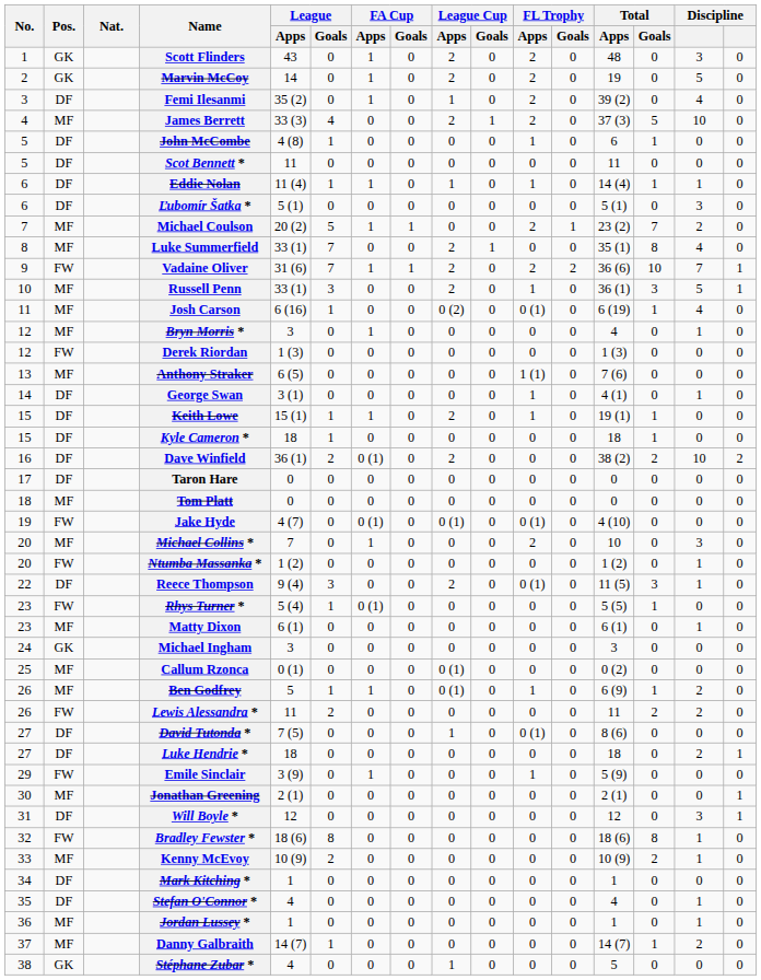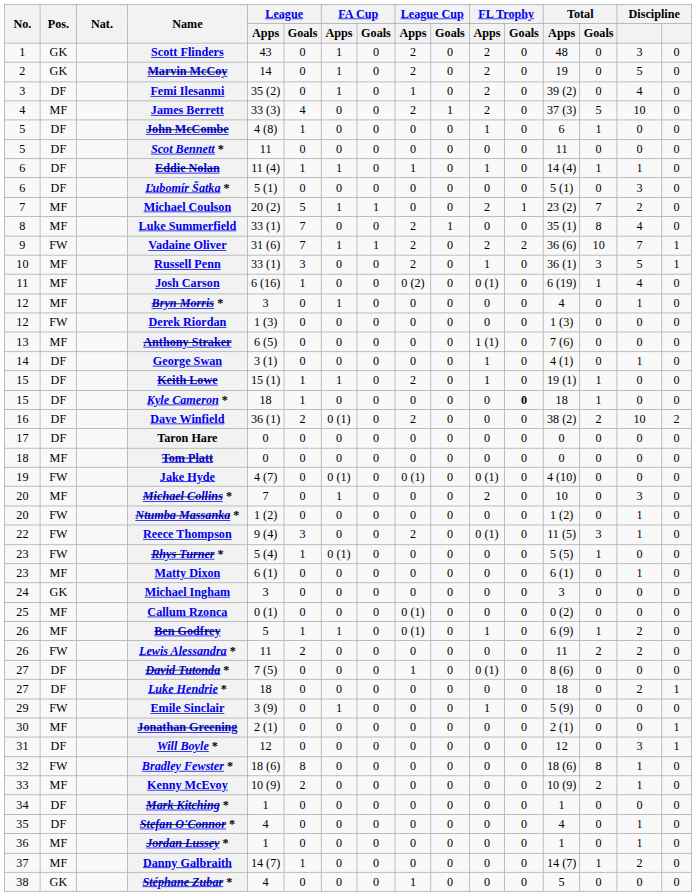 <table class="wikitable plainrowheaders" style="text-align:center">
 <tr>
 <th rowspan=2 width=40>No.</th>
 <th rowspan=2 width=40>Pos.</th>
 <th rowspan=2 width=60>Nat.</th>
 <th rowspan=2 width=150 scope=col>Name</th>
 <th colspan=2 width=90><a href='#'>League</a></th>
 <th colspan=2 width=90><a href='#'>FA Cup</a></th>
 <th colspan=2 width=90><a href='#'>League Cup</a></th>
 <th colspan=2 width=90><a href='#'>FL Trophy</a></th>
 <th colspan=2 width=90>Total</th>
 <th colspan=2 width=90>Discipline</th>
 </tr>
 <tr>
 <th scope=col>Apps</th>
 <th scope=col>Goals</th>
 <th scope=col>Apps</th>
 <th scope=col>Goals</th>
 <th scope=col>Apps</th>
 <th scope=col>Goals</th>
 <th scope=col>Apps</th>
 <th scope=col>Goals</th>
 <th scope=col>Apps</th>
 <th scope=col>Goals</th>
 <th scope=col></th>
 <th scope=col></th>
 </tr>
 <tr>
 <td>1</td>
 <td>GK</td>
 <td align=left></td>
 <th scope=row><a href='#'>Scott Flinders</a></th>
 <td>43</td>
 <td>0</td>
 <td>1</td>
 <td>0</td>
 <td>2</td>
 <td>0</td>
 <td>2</td>
 <td>0</td>
 <td>48</td>
 <td>0</td>
 <td>3</td>
 <td>0</td>
 </tr>
 <tr>
 <td>2</td>
 <td>GK</td>
 <td align=left></td>
 <th scope=row><s><a href='#'>Marvin McCoy</a></s> </th>
 <td>14</td>
 <td>0</td>
 <td>1</td>
 <td>0</td>
 <td>2</td>
 <td>0</td>
 <td>2</td>
 <td>0</td>
 <td>19</td>
 <td>0</td>
 <td>5</td>
 <td>0</td>
 </tr>
 <tr>
 <td>3</td>
 <td>DF</td>
 <td align=left></td>
 <th scope=row><a href='#'>Femi Ilesanmi</a></th>
 <td>35 (2)</td>
 <td>0</td>
 <td>1</td>
 <td>0</td>
 <td>1</td>
 <td>0</td>
 <td>2</td>
 <td>0</td>
 <td>39 (2)</td>
 <td>0</td>
 <td>4</td>
 <td>0</td>
 </tr>
 <tr>
 <td>4</td>
 <td>MF</td>
 <td align=left></td>
 <th scope=row><a href='#'>James Berrett</a></th>
 <td>33 (3)</td>
 <td>4</td>
 <td>0</td>
 <td>0</td>
 <td>2</td>
 <td>1</td>
 <td>2</td>
 <td>0</td>
 <td>37 (3)</td>
 <td>5</td>
 <td>10</td>
 <td>0</td>
 </tr>
 <tr>
 <td>5</td>
 <td>DF</td>
 <td align=left></td>
 <th scope=row><s><a href='#'>John McCombe</a></s> </th>
 <td>4 (8)</td>
 <td>1</td>
 <td>0</td>
 <td>0</td>
 <td>0</td>
 <td>0</td>
 <td>1</td>
 <td>0</td>
 <td>6</td>
 <td>1</td>
 <td>0</td>
 <td>0</td>
 </tr>
 <tr>
 <td>5</td>
 <td>DF</td>
 <td align=left></td>
 <th scope=row><em><a href='#'>Scot Bennett</a></em> *</th>
 <td>11</td>
 <td>0</td>
 <td>0</td>
 <td>0</td>
 <td>0</td>
 <td>0</td>
 <td>0</td>
 <td>0</td>
 <td>11</td>
 <td>0</td>
 <td>0</td>
 <td>0</td>
 </tr>
 <tr>
 <td>6</td>
 <td>DF</td>
 <td align=left></td>
 <th scope=row><s><a href='#'>Eddie Nolan</a></s> </th>
 <td>11 (4)</td>
 <td>1</td>
 <td>1</td>
 <td>0</td>
 <td>1</td>
 <td>0</td>
 <td>1</td>
 <td>0</td>
 <td>14 (4)</td>
 <td>1</td>
 <td>1</td>
 <td>0</td>
 </tr>
 <tr>
 <td>6</td>
 <td>DF</td>
 <td align=left></td>
 <th scope=row><em><a href='#'>Ľubomír Šatka</a></em> *</th>
 <td>5 (1)</td>
 <td>0</td>
 <td>0</td>
 <td>0</td>
 <td>0</td>
 <td>0</td>
 <td>0</td>
 <td>0</td>
 <td>5 (1)</td>
 <td>0</td>
 <td>3</td>
 <td>0</td>
 </tr>
 <tr>
 <td>7</td>
 <td>MF</td>
 <td align=left></td>
 <th scope=row><a href='#'>Michael Coulson</a></th>
 <td>20 (2)</td>
 <td>5</td>
 <td>1</td>
 <td>1</td>
 <td>0</td>
 <td>0</td>
 <td>2</td>
 <td>1</td>
 <td>23 (2)</td>
 <td>7</td>
 <td>2</td>
 <td>0</td>
 </tr>
 <tr>
 <td>8</td>
 <td>MF</td>
 <td align=left></td>
 <th scope=row><a href='#'>Luke Summerfield</a></th>
 <td>33 (1)</td>
 <td>7</td>
 <td>0</td>
 <td>0</td>
 <td>2</td>
 <td>1</td>
 <td>0</td>
 <td>0</td>
 <td>35 (1)</td>
 <td>8</td>
 <td>4</td>
 <td>0</td>
 </tr>
 <tr>
 <td>9</td>
 <td>FW</td>
 <td align=left></td>
 <th scope=row><a href='#'>Vadaine Oliver</a></th>
 <td>31 (6)</td>
 <td>7</td>
 <td>1</td>
 <td>1</td>
 <td>2</td>
 <td>0</td>
 <td>2</td>
 <td>2</td>
 <td>36 (6)</td>
 <td>10</td>
 <td>7</td>
 <td>1</td>
 </tr>
 <tr>
 <td>10</td>
 <td>MF</td>
 <td align=left></td>
 <th scope=row><a href='#'>Russell Penn</a></th>
 <td>33 (1)</td>
 <td>3</td>
 <td>0</td>
 <td>0</td>
 <td>2</td>
 <td>0</td>
 <td>1</td>
 <td>0</td>
 <td>36 (1)</td>
 <td>3</td>
 <td>5</td>
 <td>1</td>
 </tr>
 <tr>
 <td>11</td>
 <td>MF</td>
 <td align=left></td>
 <th scope=row><a href='#'>Josh Carson</a></th>
 <td>6 (16)</td>
 <td>1</td>
 <td>0</td>
 <td>0</td>
 <td>0 (2)</td>
 <td>0</td>
 <td>0 (1)</td>
 <td>0</td>
 <td>6 (19)</td>
 <td>1</td>
 <td>4</td>
 <td>0</td>
 </tr>
 <tr>
 <td>12</td>
 <td>MF</td>
 <td align=left></td>
 <th scope=row><s><em><a href='#'>Bryn Morris</a></em></s> * </th>
 <td>3</td>
 <td>0</td>
 <td>1</td>
 <td>0</td>
 <td>0</td>
 <td>0</td>
 <td>0</td>
 <td>0</td>
 <td>4</td>
 <td>0</td>
 <td>1</td>
 <td>0</td>
 </tr>
 <tr>
 <td>12</td>
 <td>FW</td>
 <td align=left></td>
 <th scope=row><a href='#'>Derek Riordan</a></th>
 <td>1 (3)</td>
 <td>0</td>
 <td>0</td>
 <td>0</td>
 <td>0</td>
 <td>0</td>
 <td>0</td>
 <td>0</td>
 <td>1 (3)</td>
 <td>0</td>
 <td>0</td>
 <td>0</td>
 </tr>
 <tr>
 <td>13</td>
 <td>MF</td>
 <td align=left></td>
 <th scope=row><s><a href='#'>Anthony Straker</a></s> </th>
 <td>6 (5)</td>
 <td>0</td>
 <td>0</td>
 <td>0</td>
 <td>0</td>
 <td>0</td>
 <td>1 (1)</td>
 <td>0</td>
 <td>7 (6)</td>
 <td>0</td>
 <td>0</td>
 <td>0</td>
 </tr>
 <tr>
 <td>14</td>
 <td>DF</td>
 <td align=left></td>
 <th scope=row><a href='#'>George Swan</a></th>
 <td>3 (1)</td>
 <td>0</td>
 <td>0</td>
 <td>0</td>
 <td>0</td>
 <td>0</td>
 <td>1</td>
 <td>0</td>
 <td>4 (1)</td>
 <td>0</td>
 <td>1</td>
 <td>0</td>
 </tr>
 <tr>
 <td>15</td>
 <td>DF</td>
 <td align=left></td>
 <th scope=row><s><a href='#'>Keith Lowe</a></s> </th>
 <td>15 (1)</td>
 <td>1</td>
 <td>1</td>
 <td>0</td>
 <td>2</td>
 <td>0</td>
 <td>1</td>
 <td>0</td>
 <td>19 (1)</td>
 <td>1</td>
 <td>0</td>
 <td>0</td>
 </tr>
 <tr>
 <td>15</td>
 <td>DF</td>
 <td align=left></td>
 <th scope=row><em><a href='#'>Kyle Cameron</a></em> *</th>
 <td>18</td>
 <td>1</td>
 <td>0</td>
 <td>0</td>
 <td>0</td>
 <td>0</td>
 <td>0</td>
-<td>0</td>
+<td><strong>0</strong></td>
 <td>18</td>
 <td>1</td>
 <td>0</td>
 <td>0</td>
 </tr>
 <tr>
 <td>16</td>
 <td>DF</td>
 <td align=left></td>
 <th scope=row><a href='#'>Dave Winfield</a></th>
 <td>36 (1)</td>
 <td>2</td>
 <td>0 (1)</td>
 <td>0</td>
 <td>2</td>
 <td>0</td>
 <td>0</td>
 <td>0</td>
 <td>38 (2)</td>
 <td>2</td>
 <td>10</td>
 <td>2</td>
 </tr>
 <tr>
 <td>17</td>
 <td>DF</td>
 <td align=left></td>
 <th scope=row>Taron Hare</th>
 <td>0</td>
 <td>0</td>
 <td>0</td>
 <td>0</td>
 <td>0</td>
 <td>0</td>
 <td>0</td>
 <td>0</td>
 <td>0</td>
 <td>0</td>
 <td>0</td>
 <td>0</td>
 </tr>
 <tr>
 <td>18</td>
 <td>MF</td>
 <td align=left></td>
 <th scope=row><s><a href='#'>Tom Platt</a></s> </th>
 <td>0</td>
 <td>0</td>
 <td>0</td>
 <td>0</td>
 <td>0</td>
 <td>0</td>
 <td>0</td>
 <td>0</td>
 <td>0</td>
 <td>0</td>
 <td>0</td>
 <td>0</td>
 </tr>
 <tr>
 <td>19</td>
 <td>FW</td>
 <td align=left></td>
 <th scope=row><a href='#'>Jake Hyde</a></th>
 <td>4 (7)</td>
 <td>0</td>
 <td>0 (1)</td>
 <td>0</td>
 <td>0 (1)</td>
 <td>0</td>
 <td>0 (1)</td>
 <td>0</td>
 <td>4 (10)</td>
 <td>0</td>
 <td>0</td>
 <td>0</td>
 </tr>
 <tr>
 <td>20</td>
 <td>MF</td>
 <td align=left></td>
 <th scope=row><s><em><a href='#'>Michael Collins</a></em></s> * </th>
 <td>7</td>
 <td>0</td>
 <td>1</td>
 <td>0</td>
 <td>0</td>
 <td>0</td>
 <td>2</td>
 <td>0</td>
 <td>10</td>
 <td>0</td>
 <td>3</td>
 <td>0</td>
 </tr>
 <tr>
 <td>20</td>
 <td>FW</td>
 <td align=left></td>
 <th scope=row><s><em><a href='#'>Ntumba Massanka</a></em></s> * </th>
 <td>1 (2)</td>
 <td>0</td>
 <td>0</td>
 <td>0</td>
 <td>0</td>
 <td>0</td>
 <td>0</td>
 <td>0</td>
 <td>1 (2)</td>
 <td>0</td>
 <td>1</td>
 <td>0<br></td>
 </tr>
 <tr>
 <td>22</td>
-<td>DF</td>
+<td>FW</td>
 <td align=left></td>
 <th scope=row><a href='#'>Reece Thompson</a></th>
 <td>9 (4)</td>
 <td>3</td>
 <td>0</td>
 <td>0</td>
 <td>2</td>
 <td>0</td>
 <td>0 (1)</td>
 <td>0</td>
 <td>11 (5)</td>
 <td>3</td>
 <td>1</td>
 <td>0</td>
 </tr>
 <tr>
 <td>23</td>
 <td>FW</td>
 <td align=left></td>
 <th scope=row><s><em><a href='#'>Rhys Turner</a></em></s> * </th>
 <td>5 (4)</td>
 <td>1</td>
 <td>0 (1)</td>
 <td>0</td>
 <td>0</td>
 <td>0</td>
 <td>0</td>
 <td>0</td>
 <td>5 (5)</td>
 <td>1</td>
 <td>0</td>
 <td>0</td>
 </tr>
 <tr>
 <td>23</td>
 <td>MF</td>
 <td align=left></td>
 <th scope=row><a href='#'>Matty Dixon</a></th>
 <td>6 (1)</td>
 <td>0</td>
 <td>0</td>
 <td>0</td>
 <td>0</td>
 <td>0</td>
 <td>0</td>
 <td>0</td>
 <td>6 (1)</td>
 <td>0</td>
 <td>1</td>
 <td>0</td>
 </tr>
 <tr>
 <td>24</td>
 <td>GK</td>
 <td align=left></td>
 <th scope=row><a href='#'>Michael Ingham</a></th>
 <td>3</td>
 <td>0</td>
 <td>0</td>
 <td>0</td>
 <td>0</td>
 <td>0</td>
 <td>0</td>
 <td>0</td>
 <td>3</td>
 <td>0</td>
 <td>0</td>
 <td>0</td>
 </tr>
 <tr>
 <td>25</td>
 <td>MF</td>
 <td align=left></td>
 <th scope=row><a href='#'>Callum Rzonca</a></th>
 <td>0 (1)</td>
 <td>0</td>
 <td>0</td>
 <td>0</td>
 <td>0 (1)</td>
 <td>0</td>
 <td>0</td>
 <td>0</td>
 <td>0 (2)</td>
 <td>0</td>
 <td>0</td>
 <td>0</td>
 </tr>
 <tr>
 <td>26</td>
 <td>MF</td>
 <td align=left></td>
 <th scope=row><s><a href='#'>Ben Godfrey</a></s> </th>
 <td>5</td>
 <td>1</td>
 <td>1</td>
 <td>0</td>
 <td>0 (1)</td>
 <td>0</td>
 <td>1</td>
 <td>0</td>
 <td>6 (9)</td>
 <td>1</td>
 <td>2</td>
 <td>0</td>
 </tr>
 <tr>
 <td>26</td>
 <td>FW</td>
 <td align=left></td>
 <th scope=row><em><a href='#'>Lewis Alessandra</a></em> *</th>
 <td>11</td>
 <td>2</td>
 <td>0</td>
 <td>0</td>
 <td>0</td>
 <td>0</td>
 <td>0</td>
 <td>0</td>
 <td>11</td>
 <td>2</td>
 <td>2</td>
 <td>0</td>
 </tr>
 <tr>
 <td>27</td>
 <td>DF</td>
 <td align=left></td>
 <th scope=row><s><em><a href='#'>David Tutonda</a></em></s> * </th>
 <td>7 (5)</td>
 <td>0</td>
 <td>0</td>
 <td>0</td>
 <td>1</td>
 <td>0</td>
 <td>0 (1)</td>
 <td>0</td>
 <td>8 (6)</td>
 <td>0</td>
 <td>0</td>
 <td>0</td>
 </tr>
 <tr>
 <td>27</td>
 <td>DF</td>
 <td align=left></td>
 <th scope=row><em><a href='#'>Luke Hendrie</a></em> *</th>
 <td>18</td>
 <td>0</td>
 <td>0</td>
 <td>0</td>
 <td>0</td>
 <td>0</td>
 <td>0</td>
 <td>0</td>
 <td>18</td>
 <td>0</td>
 <td>2</td>
 <td>1</td>
 </tr>
 <tr>
 <td>29</td>
 <td>FW</td>
 <td align=left></td>
 <th scope=row><a href='#'>Emile Sinclair</a></th>
 <td>3 (9)</td>
 <td>0</td>
 <td>1</td>
 <td>0</td>
 <td>0</td>
 <td>0</td>
 <td>1</td>
 <td>0</td>
 <td>5 (9)</td>
 <td>0</td>
 <td>0</td>
 <td>0</td>
 </tr>
 <tr>
 <td>30</td>
 <td>MF</td>
 <td align=left></td>
 <th scope=row><s><a href='#'>Jonathan Greening</a></s> </th>
 <td>2 (1)</td>
 <td>0</td>
 <td>0</td>
 <td>0</td>
 <td>0</td>
 <td>0</td>
 <td>0</td>
 <td>0</td>
 <td>2 (1)</td>
 <td>0</td>
 <td>0</td>
 <td>1</td>
 </tr>
 <tr>
 <td>31</td>
 <td>DF</td>
 <td align=left></td>
 <th scope=row><em><a href='#'>Will Boyle</a></em> *</th>
 <td>12</td>
 <td>0</td>
 <td>0</td>
 <td>0</td>
 <td>0</td>
 <td>0</td>
 <td>0</td>
 <td>0</td>
 <td>12</td>
 <td>0</td>
 <td>3</td>
 <td>1</td>
 </tr>
 <tr>
 <td>32</td>
 <td>FW</td>
 <td align=left></td>
 <th scope=row><em><a href='#'>Bradley Fewster</a></em> *</th>
 <td>18 (6)</td>
 <td>8</td>
 <td>0</td>
 <td>0</td>
 <td>0</td>
 <td>0</td>
 <td>0</td>
 <td>0</td>
 <td>18 (6)</td>
 <td>8</td>
 <td>1</td>
 <td>0</td>
 </tr>
 <tr>
 <td>33</td>
 <td>MF</td>
 <td align=left></td>
 <th scope=row><a href='#'>Kenny McEvoy</a></th>
 <td>10 (9)</td>
 <td>2</td>
 <td>0</td>
 <td>0</td>
 <td>0</td>
 <td>0</td>
 <td>0</td>
 <td>0</td>
 <td>10 (9)</td>
 <td>2</td>
 <td>1</td>
 <td>0</td>
 </tr>
 <tr>
 <td>34</td>
 <td>DF</td>
 <td align=left></td>
 <th scope=row><s><em><a href='#'>Mark Kitching</a></em></s> * </th>
 <td>1</td>
 <td>0</td>
 <td>0</td>
 <td>0</td>
 <td>0</td>
 <td>0</td>
 <td>0</td>
 <td>0</td>
 <td>1</td>
 <td>0</td>
 <td>0</td>
 <td>0</td>
 </tr>
 <tr>
 <td>35</td>
 <td>DF</td>
 <td align=left></td>
 <th scope=row><s><em><a href='#'>Stefan O'Connor</a></em></s> * </th>
 <td>4</td>
 <td>0</td>
 <td>0</td>
 <td>0</td>
 <td>0</td>
 <td>0</td>
 <td>0</td>
 <td>0</td>
 <td>4</td>
 <td>0</td>
 <td>1</td>
 <td>0</td>
 </tr>
 <tr>
 <td>36</td>
 <td>MF</td>
 <td align=left></td>
 <th scope=row><s><em><a href='#'>Jordan Lussey</a></em></s> * </th>
 <td>1</td>
 <td>0</td>
 <td>0</td>
 <td>0</td>
 <td>0</td>
 <td>0</td>
 <td>0</td>
 <td>0</td>
 <td>1</td>
 <td>0</td>
 <td>1</td>
 <td>0</td>
 </tr>
 <tr>
 <td>37</td>
 <td>MF</td>
 <td align=left></td>
 <th scope=row><a href='#'>Danny Galbraith</a></th>
 <td>14 (7)</td>
 <td>1</td>
 <td>0</td>
 <td>0</td>
 <td>0</td>
 <td>0</td>
 <td>0</td>
 <td>0</td>
 <td>14 (7)</td>
 <td>1</td>
 <td>2</td>
 <td>0</td>
 </tr>
 <tr>
 <td>38</td>
 <td>GK</td>
 <td align=left></td>
 <th scope=row><s><em><a href='#'>Stéphane Zubar</a></em></s> * </th>
 <td>4</td>
 <td>0</td>
 <td>0</td>
 <td>0</td>
 <td>1</td>
 <td>0</td>
 <td>0</td>
 <td>0</td>
 <td>5</td>
 <td>0</td>
 <td>0</td>
 <td>0</td>
 </tr>
 </table>
